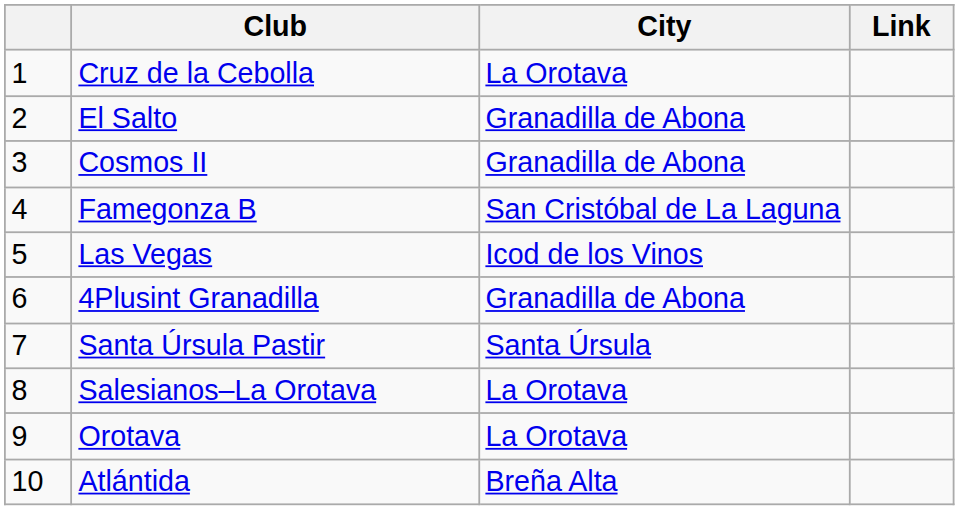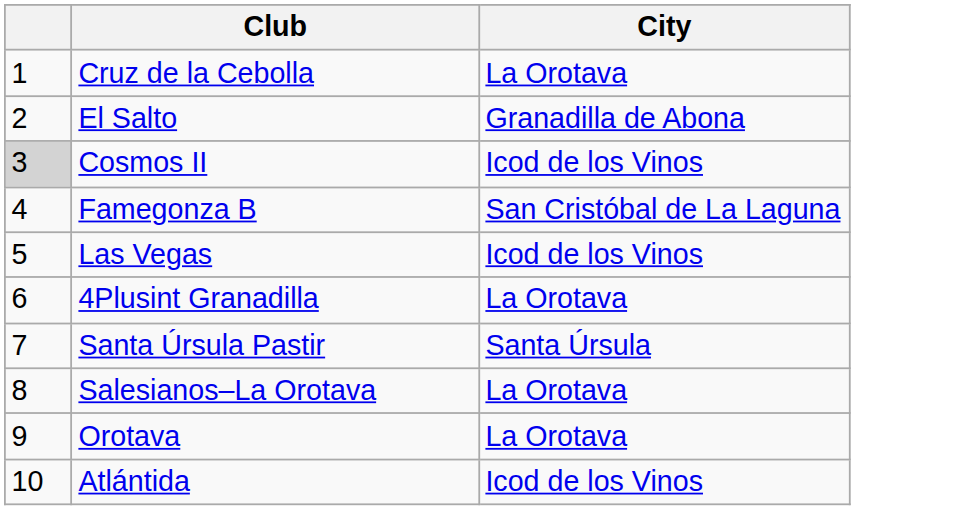 <table class="wikitable sortable">
 <tr>
 <th width=30></th>
 <th width=220>Club</th>
 <th width=200>City</th>
-<th width=50>Link</th>
 </tr>
 <tr>
 <td>1</td>
 <td><a href='#'>Cruz de la Cebolla</a></td>
 <td><a href='#'>La Orotava</a></td>
-<td></td>
 </tr>
 <tr>
 <td>2</td>
 <td><a href='#'>El Salto</a></td>
 <td><a href='#'>Granadilla de Abona</a></td>
-<td></td>
 </tr>
 <tr>
-<td>3</td>
+<td style="background: lightgrey;">3</td>
 <td><a href='#'>Cosmos II</a></td>
-<td><a href='#'>Granadilla de Abona</a></td>
-<td></td>
+<td><a href='#'>Icod de los Vinos</a></td>
 </tr>
 <tr>
 <td>4</td>
 <td><a href='#'>Famegonza B</a></td>
 <td><a href='#'>San Cristóbal de La Laguna</a></td>
-<td></td>
 </tr>
 <tr>
 <td>5</td>
 <td><a href='#'>Las Vegas</a></td>
 <td><a href='#'>Icod de los Vinos</a></td>
-<td></td>
 </tr>
 <tr>
 <td>6</td>
 <td><a href='#'>4Plusint Granadilla</a></td>
-<td><a href='#'>Granadilla de Abona</a></td>
-<td></td>
+<td><a href='#'>La Orotava</a></td>
 </tr>
 <tr>
 <td>7</td>
 <td><a href='#'>Santa Úrsula Pastir</a></td>
 <td><a href='#'>Santa Úrsula</a></td>
-<td></td>
 </tr>
 <tr>
 <td>8</td>
 <td><a href='#'>Salesianos–La Orotava</a></td>
 <td><a href='#'>La Orotava</a></td>
-<td></td>
 </tr>
 <tr>
 <td>9</td>
 <td><a href='#'>Orotava</a></td>
 <td><a href='#'>La Orotava</a></td>
-<td></td>
 </tr>
 <tr>
 <td>10</td>
 <td><a href='#'>Atlántida</a></td>
-<td><a href='#'>Breña Alta</a></td>
-<td></td>
+<td><a href='#'>Icod de los Vinos</a></td>
 </tr>
 </table>
